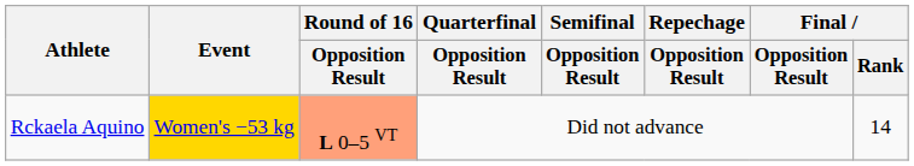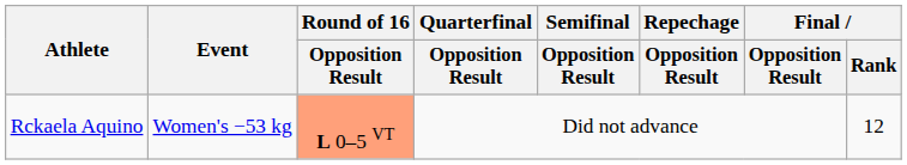 <table class="wikitable" style="font-size:90%">
 <tr>
 <th rowspan=2>Athlete</th>
 <th rowspan=2>Event</th>
 <th>Round of 16</th>
 <th>Quarterfinal</th>
 <th>Semifinal</th>
 <th>Repechage</th>
 <th colspan=2>Final / </th>
 </tr>
 <tr style="font-size: 95%">
 <th>Opposition<br>Result</th>
 <th>Opposition<br>Result</th>
 <th>Opposition<br>Result</th>
 <th>Opposition<br>Result</th>
 <th>Opposition<br>Result</th>
 <th>Rank</th>
 </tr>
 <tr align=center>
 <td align=left><a href='#'>Rckaela Aquino</a></td>
-<td align=left style="background: gold;"><a href='#'>Women's −53 kg</a></td>
+<td align=left><a href='#'>Women's −53 kg</a></td>
 <td style="background: lightsalmon;"><br><strong>L</strong> 0–5 <sup>VT</sup></td>
 <td colspan=4>Did not advance</td>
-<td>14</td>
+<td>12</td>
 </tr>
 </table>
